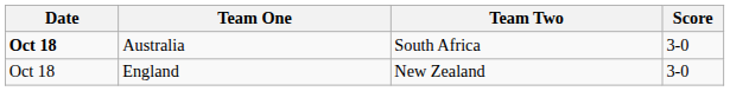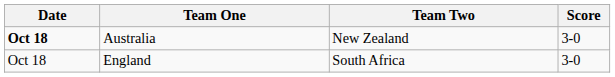 <table class="wikitable">
 <tr>
 <th width=100>Date</th>
 <th width=250>Team One</th>
 <th width=250>Team Two</th>
 <th width=50>Score</th>
 </tr>
 <tr>
 <td><strong>Oct 18</strong></td>
 <td> Australia</td>
-<td> South Africa</td>
+<td> New Zealand</td>
 <td>3-0</td>
 </tr>
 <tr>
 <td>Oct 18</td>
 <td> England</td>
-<td> New Zealand</td>
+<td> South Africa</td>
 <td>3-0</td>
 </tr>
 </table>
